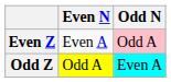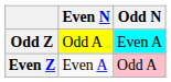 <table align="right" class="wikitable">
 <tr>
 <th></th>
 <th>Even <a href='#'>N</a></th>
 <th>Odd N</th>
 </tr>
 <tr>
+<th>Odd Z</th>
+<td bgcolor="yellow">Odd A</td>
+<td bgcolor="cyan">Even A</td>
+</tr>
+<tr>
 <th>Even <a href='#'>Z</a></th>
 <td>Even <a href='#'>A</a></td>
 <td bgcolor="pink">Odd A</td>
 </tr>
-<tr>
-<th>Odd Z</th>
-<td bgcolor="yellow">Odd A</td>
-<td bgcolor="cyan">Even A</td>
-</tr>
 </table>
